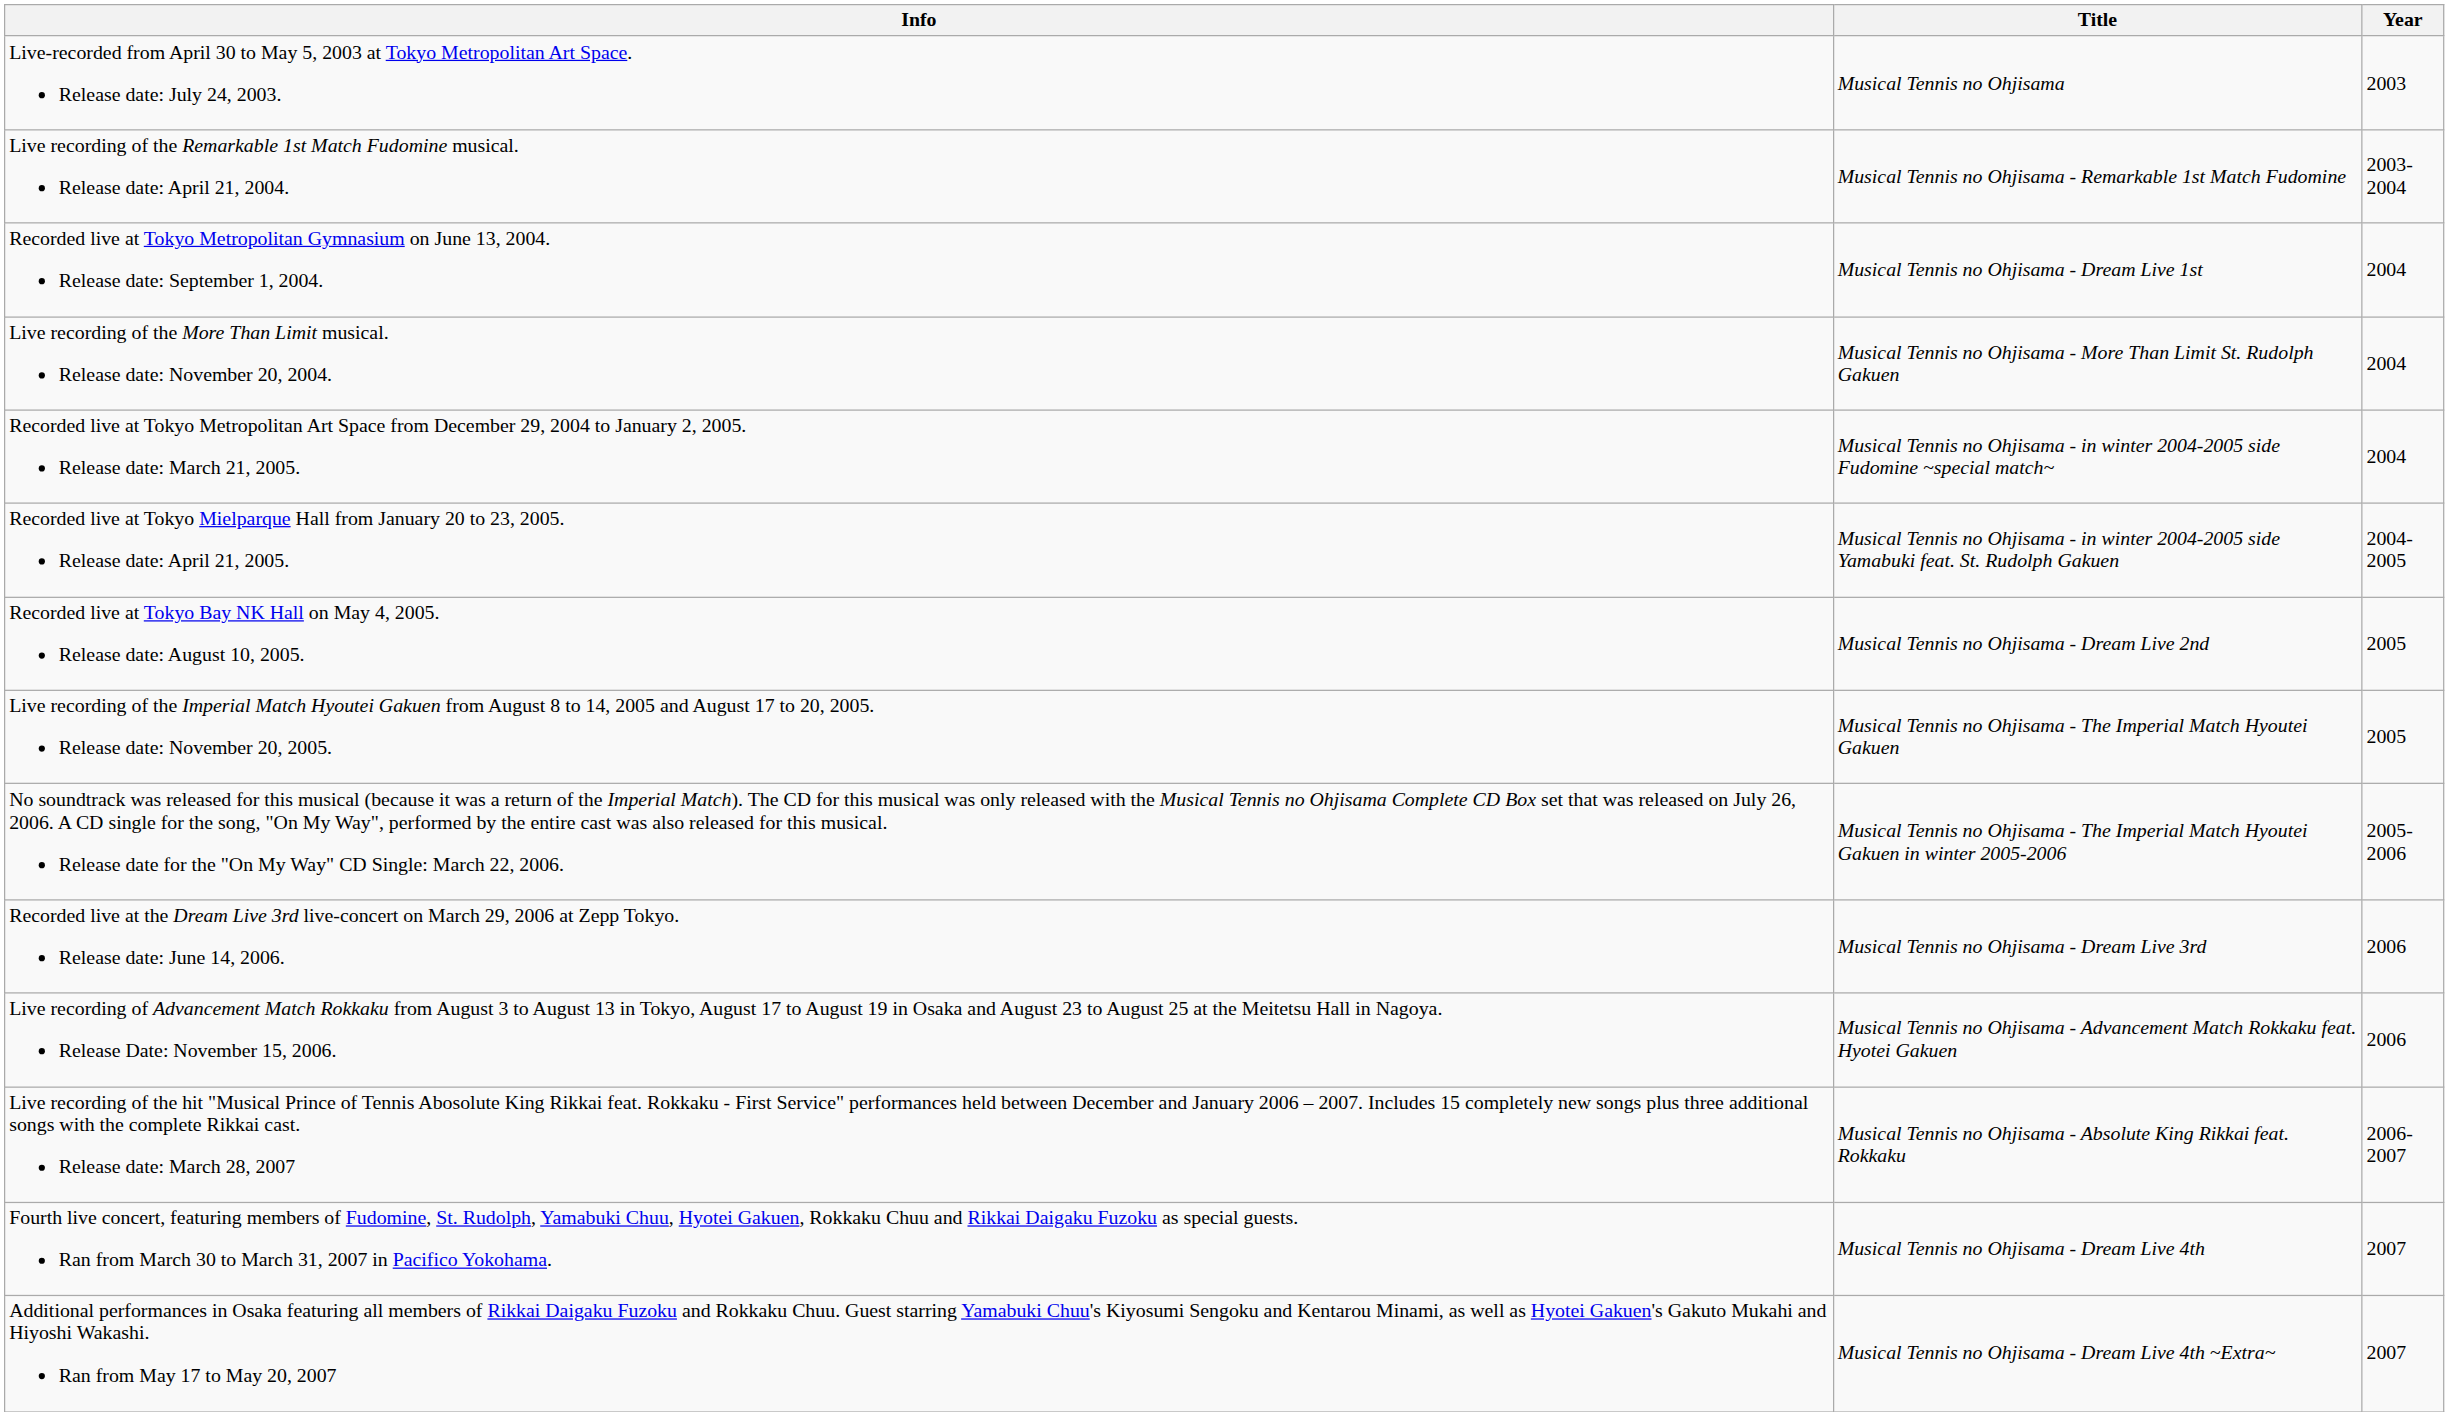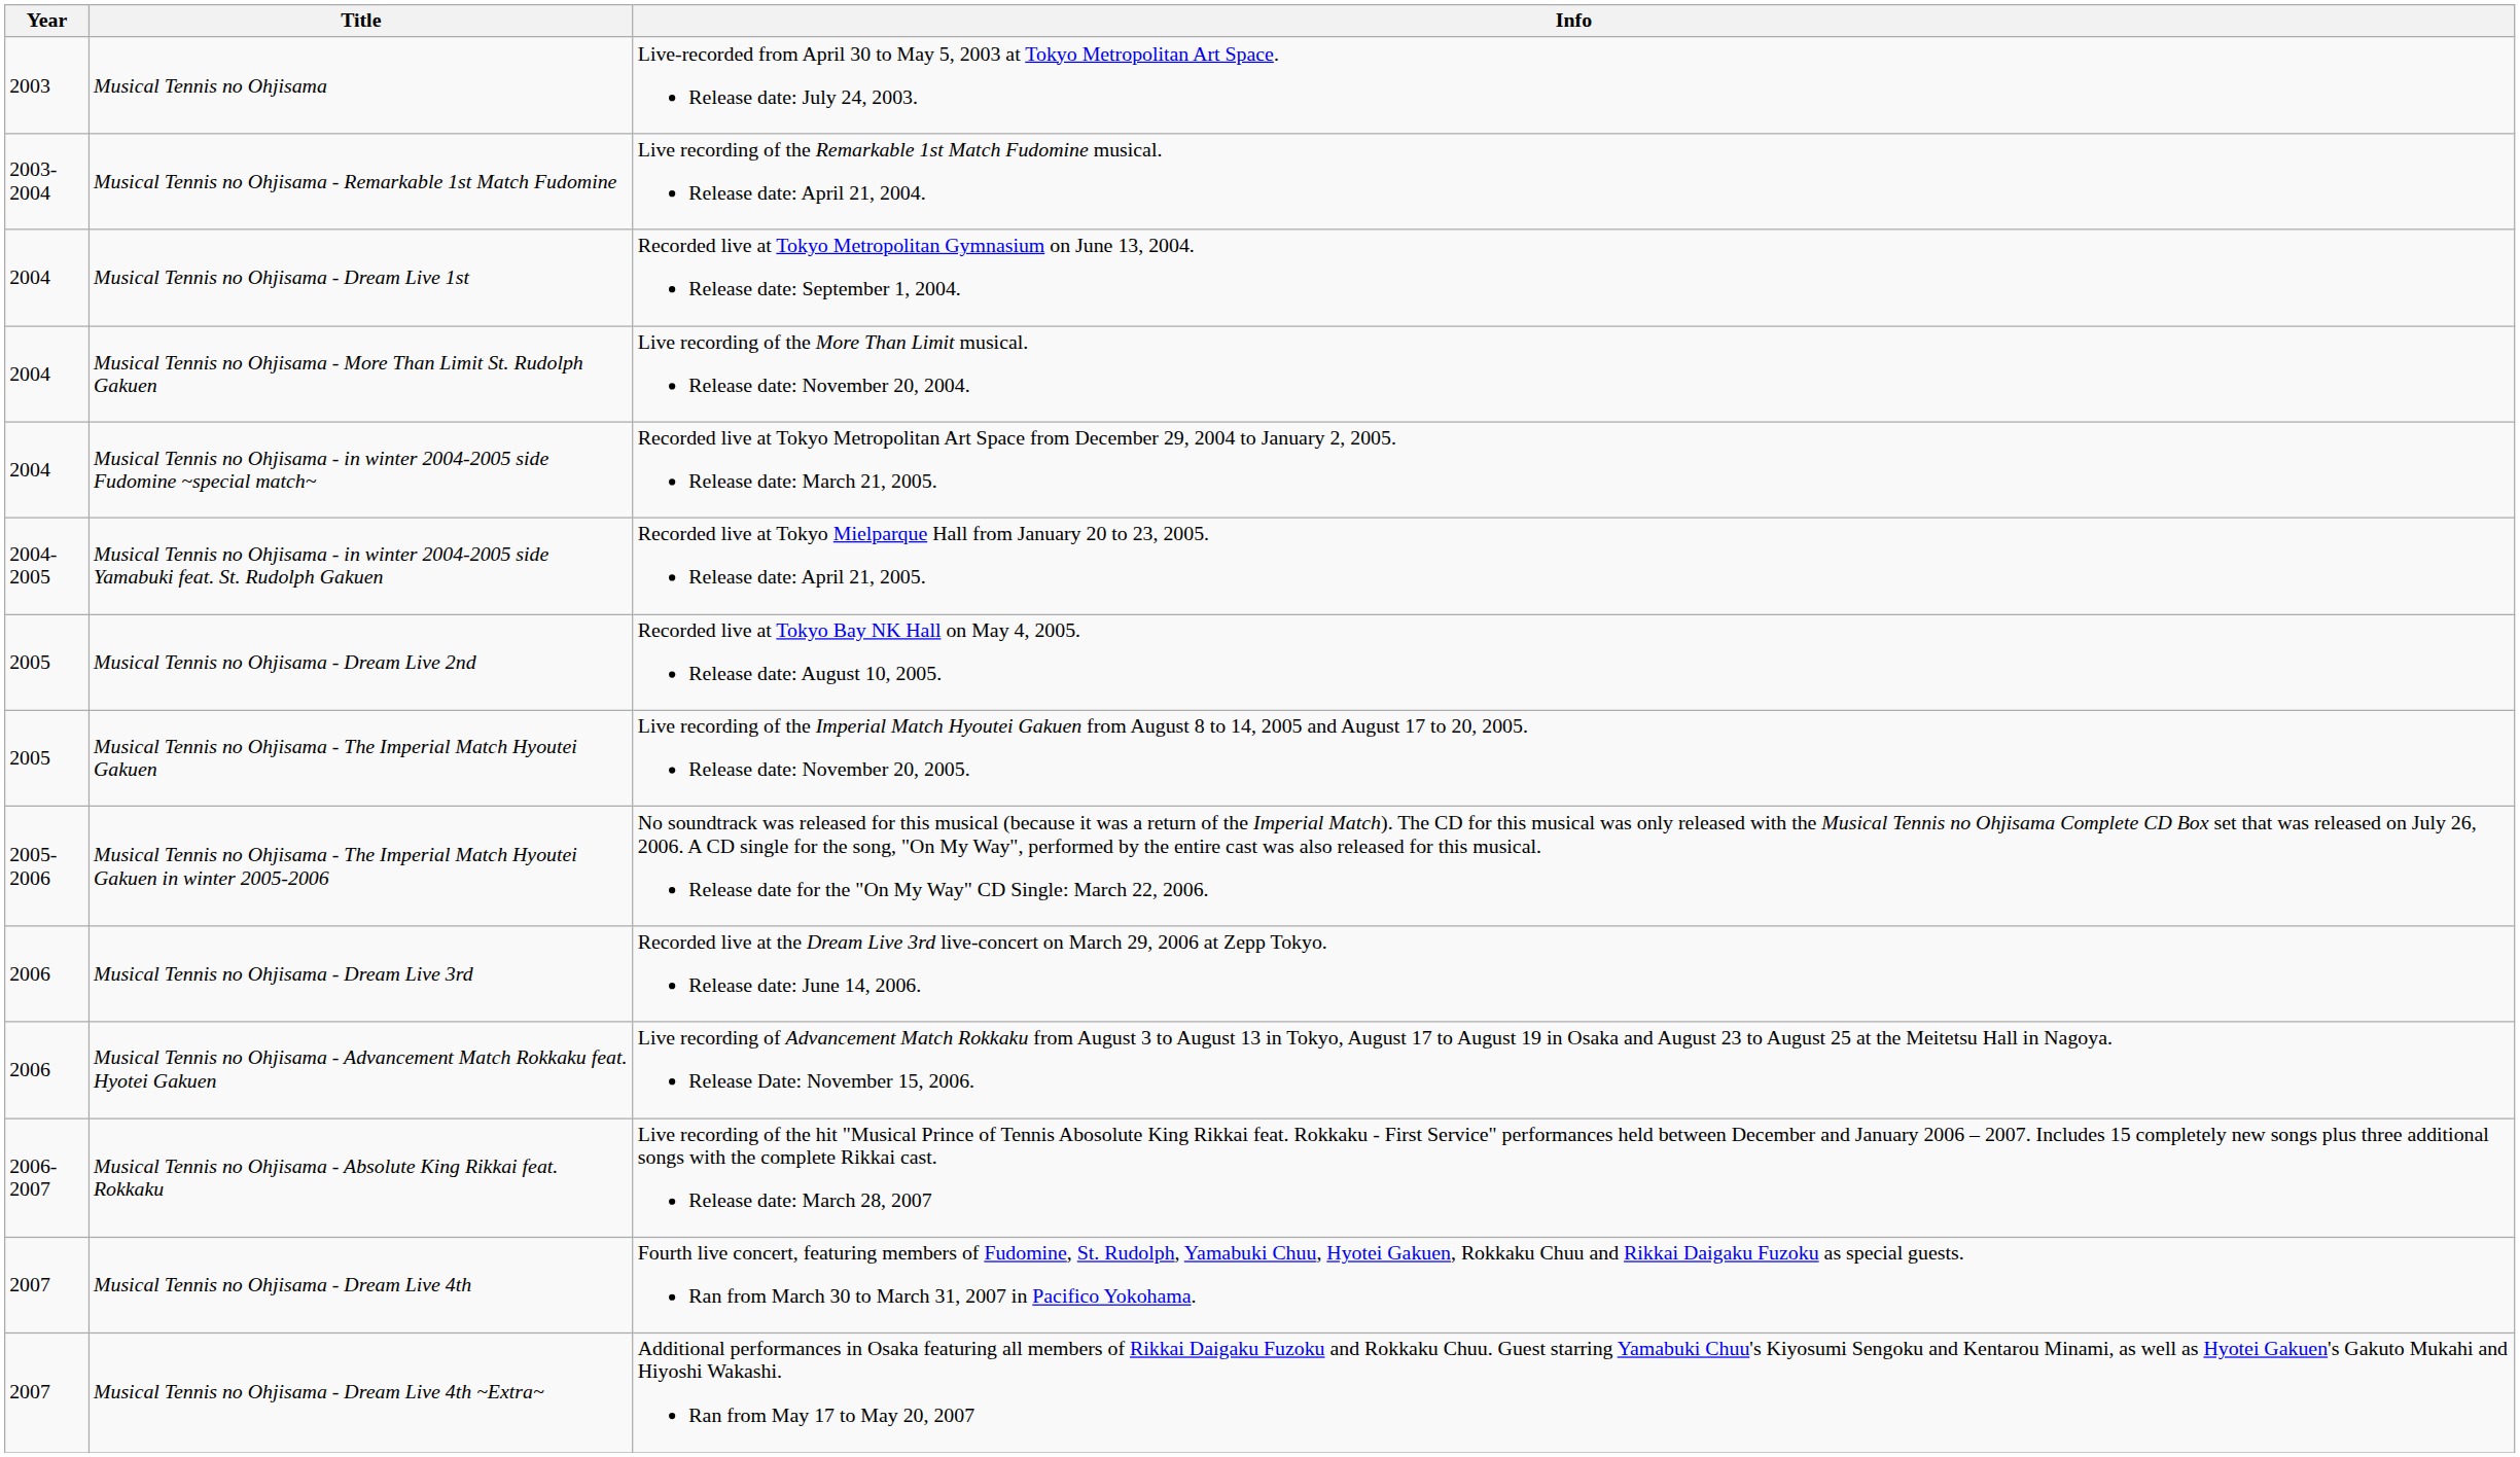 <table class="wikitable">
 <tr>
+<th>Year</th>
+<th>Title</th>
 <th>Info</th>
-<th>Title</th>
-<th>Year</th>
 </tr>
 <tr>
+<td>2003</td>
+<td><em>Musical Tennis no Ohjisama</em></td>
 <td>Live-recorded from April 30 to May 5, 2003 at <a href='#'>Tokyo Metropolitan Art Space</a>.<br><ul><li>Release date: July 24, 2003.</li></ul></td>
-<td><em>Musical Tennis no Ohjisama</em></td>
-<td>2003</td>
 </tr>
 <tr>
+<td>2003-2004</td>
+<td><em>Musical Tennis no Ohjisama - Remarkable 1st Match Fudomine</em></td>
 <td>Live recording of the <em>Remarkable 1st Match Fudomine</em> musical.<br><ul><li>Release date: April 21, 2004.</li></ul></td>
-<td><em>Musical Tennis no Ohjisama - Remarkable 1st Match Fudomine</em></td>
-<td>2003-2004</td>
 </tr>
 <tr>
+<td>2004</td>
+<td><em>Musical Tennis no Ohjisama - Dream Live 1st</em></td>
 <td>Recorded live at <a href='#'>Tokyo Metropolitan Gymnasium</a> on June 13, 2004.<br><ul><li>Release date: September 1, 2004.</li></ul></td>
-<td><em>Musical Tennis no Ohjisama - Dream Live 1st</em></td>
-<td>2004</td>
 </tr>
 <tr>
+<td>2004</td>
+<td><em>Musical Tennis no Ohjisama - More Than Limit St. Rudolph Gakuen</em></td>
 <td>Live recording of the <em>More Than Limit</em> musical.<br><ul><li>Release date: November 20, 2004.</li></ul></td>
-<td><em>Musical Tennis no Ohjisama - More Than Limit St. Rudolph Gakuen</em></td>
-<td>2004</td>
 </tr>
 <tr>
+<td>2004</td>
+<td><em>Musical Tennis no Ohjisama - in winter 2004-2005 side Fudomine ~special match~</em></td>
 <td>Recorded live at Tokyo Metropolitan Art Space from December 29, 2004 to January 2, 2005.<br><ul><li>Release date: March 21, 2005.</li></ul></td>
-<td><em>Musical Tennis no Ohjisama - in winter 2004-2005 side Fudomine ~special match~</em></td>
-<td>2004</td>
 </tr>
 <tr>
+<td>2004-2005</td>
+<td><em>Musical Tennis no Ohjisama - in winter 2004-2005 side Yamabuki feat. St. Rudolph Gakuen</em></td>
 <td>Recorded live at Tokyo <a href='#'>Mielparque</a> Hall from January 20 to 23, 2005.<br><ul><li>Release date: April 21, 2005.</li></ul></td>
-<td><em>Musical Tennis no Ohjisama - in winter 2004-2005 side Yamabuki feat. St. Rudolph Gakuen</em></td>
-<td>2004-2005</td>
 </tr>
 <tr>
+<td>2005</td>
+<td><em>Musical Tennis no Ohjisama - Dream Live 2nd</em></td>
 <td>Recorded live at <a href='#'>Tokyo Bay NK Hall</a> on May 4, 2005.<br><ul><li>Release date: August 10, 2005.</li></ul></td>
-<td><em>Musical Tennis no Ohjisama - Dream Live 2nd</em></td>
-<td>2005</td>
 </tr>
 <tr>
+<td>2005</td>
+<td><em>Musical Tennis no Ohjisama - The Imperial Match Hyoutei Gakuen</em></td>
 <td>Live recording of the <em>Imperial Match Hyoutei Gakuen</em> from August 8 to 14, 2005 and August 17 to 20, 2005.<br><ul><li>Release date: November 20, 2005.</li></ul></td>
-<td><em>Musical Tennis no Ohjisama - The Imperial Match Hyoutei Gakuen</em></td>
-<td>2005</td>
 </tr>
 <tr>
+<td>2005-2006</td>
+<td><em>Musical Tennis no Ohjisama - The Imperial Match Hyoutei Gakuen in winter 2005-2006</em></td>
 <td>No soundtrack was released for this musical (because it was a return of the <em>Imperial Match</em>). The CD for this musical was only released with the <em>Musical Tennis no Ohjisama Complete CD Box</em> set that was released on July 26, 2006. A CD single for the song, "On My Way", performed by the entire cast was also released for this musical.<br><ul><li>Release date for the "On My Way" CD Single: March 22, 2006.</li></ul></td>
-<td><em>Musical Tennis no Ohjisama - The Imperial Match Hyoutei Gakuen in winter 2005-2006</em></td>
-<td>2005-2006</td>
 </tr>
 <tr>
+<td>2006</td>
+<td><em>Musical Tennis no Ohjisama - Dream Live 3rd</em></td>
 <td>Recorded live at the <em>Dream Live 3rd</em> live-concert on March 29, 2006 at Zepp Tokyo.<br><ul><li>Release date: June 14, 2006.</li></ul></td>
-<td><em>Musical Tennis no Ohjisama - Dream Live 3rd</em></td>
-<td>2006</td>
 </tr>
 <tr>
+<td>2006</td>
+<td><em>Musical Tennis no Ohjisama - Advancement Match Rokkaku feat. Hyotei Gakuen</em></td>
 <td>Live recording of <em>Advancement Match Rokkaku</em> from August 3 to August 13 in Tokyo, August 17 to August 19 in Osaka and August 23 to August 25 at the Meitetsu Hall in Nagoya.<br><ul><li>Release Date: November 15, 2006.</li></ul></td>
-<td><em>Musical Tennis no Ohjisama - Advancement Match Rokkaku feat. Hyotei Gakuen</em></td>
-<td>2006</td>
 </tr>
 <tr>
+<td>2006-2007</td>
+<td><em>Musical Tennis no Ohjisama - Absolute King Rikkai feat. Rokkaku</em></td>
 <td>Live recording of the hit "Musical Prince of Tennis Abosolute King Rikkai feat. Rokkaku - First Service" performances held between December and January 2006 – 2007. Includes 15 completely new songs plus three additional songs with the complete Rikkai cast.<br><ul><li>Release date: March 28, 2007</li></ul></td>
-<td><em>Musical Tennis no Ohjisama - Absolute King Rikkai feat. Rokkaku</em></td>
-<td>2006-2007</td>
 </tr>
 <tr>
+<td>2007</td>
+<td><em>Musical Tennis no Ohjisama - Dream Live 4th</em></td>
 <td>Fourth live concert, featuring members of <a href='#'>Fudomine</a>, <a href='#'>St. Rudolph</a>, <a href='#'>Yamabuki Chuu</a>, <a href='#'>Hyotei Gakuen</a>, Rokkaku Chuu and <a href='#'>Rikkai Daigaku Fuzoku</a> as special guests.<br><ul><li>Ran from March 30 to March 31, 2007 in <a href='#'>Pacifico Yokohama</a>.</li></ul></td>
-<td><em>Musical Tennis no Ohjisama - Dream Live 4th</em></td>
-<td>2007</td>
 </tr>
 <tr>
+<td>2007</td>
+<td><em>Musical Tennis no Ohjisama - Dream Live 4th ~Extra~</em></td>
 <td>Additional performances in Osaka featuring all members of <a href='#'>Rikkai Daigaku Fuzoku</a> and Rokkaku Chuu. Guest starring <a href='#'>Yamabuki Chuu</a>'s Kiyosumi Sengoku and Kentarou Minami, as well as <a href='#'>Hyotei Gakuen</a>'s Gakuto Mukahi and Hiyoshi Wakashi.<br><ul><li>Ran from May 17 to May 20, 2007</li></ul></td>
-<td><em>Musical Tennis no Ohjisama - Dream Live 4th ~Extra~</em></td>
-<td>2007</td>
 </tr>
 </table>
